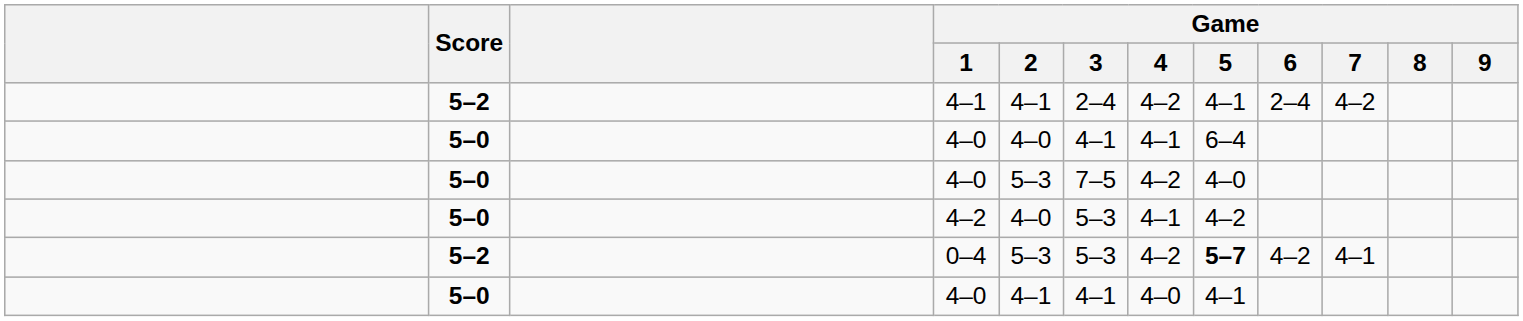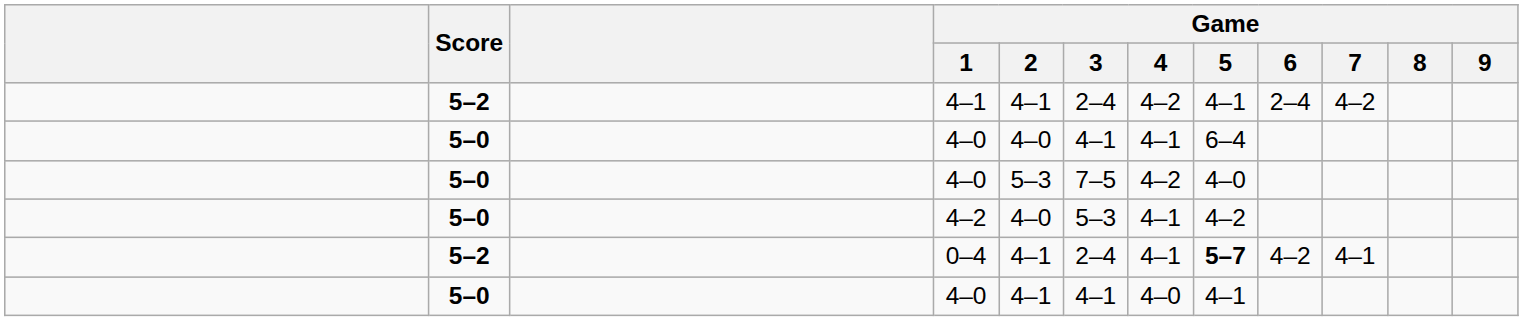 <table class="wikitable" style="text-align: center;">
 <tr>
 <th rowspan=2 align="right" width="270"></th>
 <th rowspan=2 width="45">Score</th>
 <th rowspan=2 align="left" width="270"></th>
 <th colspan=9>Game</th>
 </tr>
 <tr>
 <th width="35">1</th>
 <th width="35">2</th>
 <th width="35">3</th>
 <th width="35">4</th>
 <th width="35">5</th>
 <th width="35">6</th>
 <th width="35">7</th>
 <th width="35">8</th>
 <th width="35">9</th>
 </tr>
 <tr>
 <td align=left><strong><br></strong></td>
 <td align=center><strong>5–2</strong></td>
 <td align=left><br></td>
 <td>4–1</td>
 <td>4–1</td>
 <td>2–4</td>
 <td>4–2</td>
 <td>4–1</td>
 <td>2–4</td>
 <td>4–2</td>
 <td></td>
 <td></td>
 </tr>
 <tr>
 <td align=left><strong><br></strong></td>
 <td align=center><strong>5–0</strong></td>
 <td align=left><br></td>
 <td>4–0</td>
 <td>4–0</td>
 <td>4–1</td>
 <td>4–1</td>
 <td>6–4</td>
 <td></td>
 <td></td>
 <td></td>
 <td></td>
 </tr>
 <tr>
 <td align=left><strong><br></strong></td>
 <td align=center><strong>5–0</strong></td>
 <td align=left><br></td>
 <td>4–0</td>
 <td>5–3</td>
 <td>7–5</td>
 <td>4–2</td>
 <td>4–0</td>
 <td></td>
 <td></td>
 <td></td>
 <td></td>
 </tr>
 <tr>
 <td align=left><strong><br></strong></td>
 <td align=center><strong>5–0</strong></td>
 <td align=left><br></td>
 <td>4–2</td>
 <td>4–0</td>
 <td>5–3</td>
 <td>4–1</td>
 <td>4–2</td>
 <td></td>
 <td></td>
 <td></td>
 <td></td>
 </tr>
 <tr>
 <td align=left><strong><br></strong></td>
 <td align=center><strong>5–2</strong></td>
 <td align=left><br></td>
 <td>0–4</td>
-<td>5–3</td>
-<td>5–3</td>
-<td>4–2</td>
+<td>4–1</td>
+<td>2–4</td>
+<td>4–1</td>
 <td><strong>5–7</strong></td>
 <td>4–2</td>
 <td>4–1</td>
 <td></td>
 <td></td>
 </tr>
 <tr>
 <td align=left><strong><br></strong></td>
 <td align=center><strong>5–0</strong></td>
 <td align=left><br></td>
 <td>4–0</td>
 <td>4–1</td>
 <td>4–1</td>
 <td>4–0</td>
 <td>4–1</td>
 <td></td>
 <td></td>
 <td></td>
 <td></td>
 </tr>
 </table>
